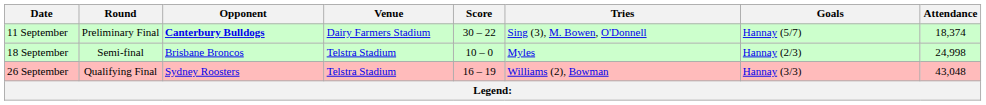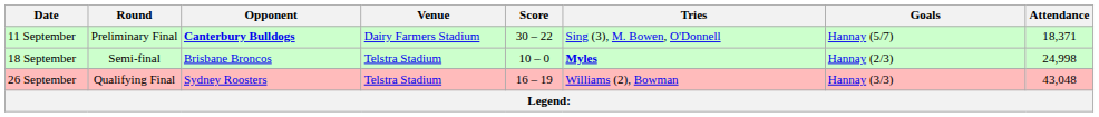 <table class="wikitable" style="font-size:75%;">
 <tr>
 <th style="width:75px;">Date</th>
 <th style="width:85px;">Round</th>
 <th style="width:170px;">Opponent</th>
 <th style="width:135px;">Venue</th>
 <th style="width:50px;">Score</th>
 <th style="width:250px;">Tries</th>
 <th style="width:190px;">Goals</th>
 <th style="width:60px;">Attendance</th>
 </tr>
 <tr style="background:#CCFFCC">
 <td>11 September</td>
 <td style="text-align:center;">Preliminary Final</td>
 <td><strong> <a href='#'>Canterbury Bulldogs</a></strong></td>
 <td><a href='#'>Dairy Farmers Stadium</a></td>
 <td style="text-align:center;">30 – 22</td>
 <td><a href='#'>Sing</a> (3), <a href='#'>M. Bowen</a>, <a href='#'>O'Donnell</a></td>
 <td><a href='#'>Hannay</a> (5/7)</td>
-<td style="text-align:center;">18,374</td>
+<td style="text-align:center;">18,371</td>
 </tr>
 <tr style="background:#CCFFCC">
 <td>18 September</td>
 <td style="text-align:center;">Semi-final</td>
 <td> <a href='#'>Brisbane Broncos</a></td>
 <td><a href='#'>Telstra Stadium</a></td>
 <td style="text-align:center;">10 – 0</td>
-<td><a href='#'>Myles</a></td>
+<td><strong><a href='#'>Myles</a></strong></td>
 <td><a href='#'>Hannay</a> (2/3)</td>
 <td style="text-align:center;">24,998</td>
 </tr>
 <tr style="background:#FFBBBB">
 <td>26 September</td>
 <td style="text-align:center;">Qualifying Final</td>
 <td> <a href='#'>Sydney Roosters</a></td>
 <td><a href='#'>Telstra Stadium</a></td>
 <td style="text-align:center;">16 – 19</td>
 <td><a href='#'>Williams</a> (2), <a href='#'>Bowman</a></td>
 <td><a href='#'>Hannay</a> (3/3)</td>
 <td style="text-align:center;">43,048</td>
 </tr>
 <tr>
 <th colspan="11"><strong>Legend</strong>:    </th>
 </tr>
 </table>
